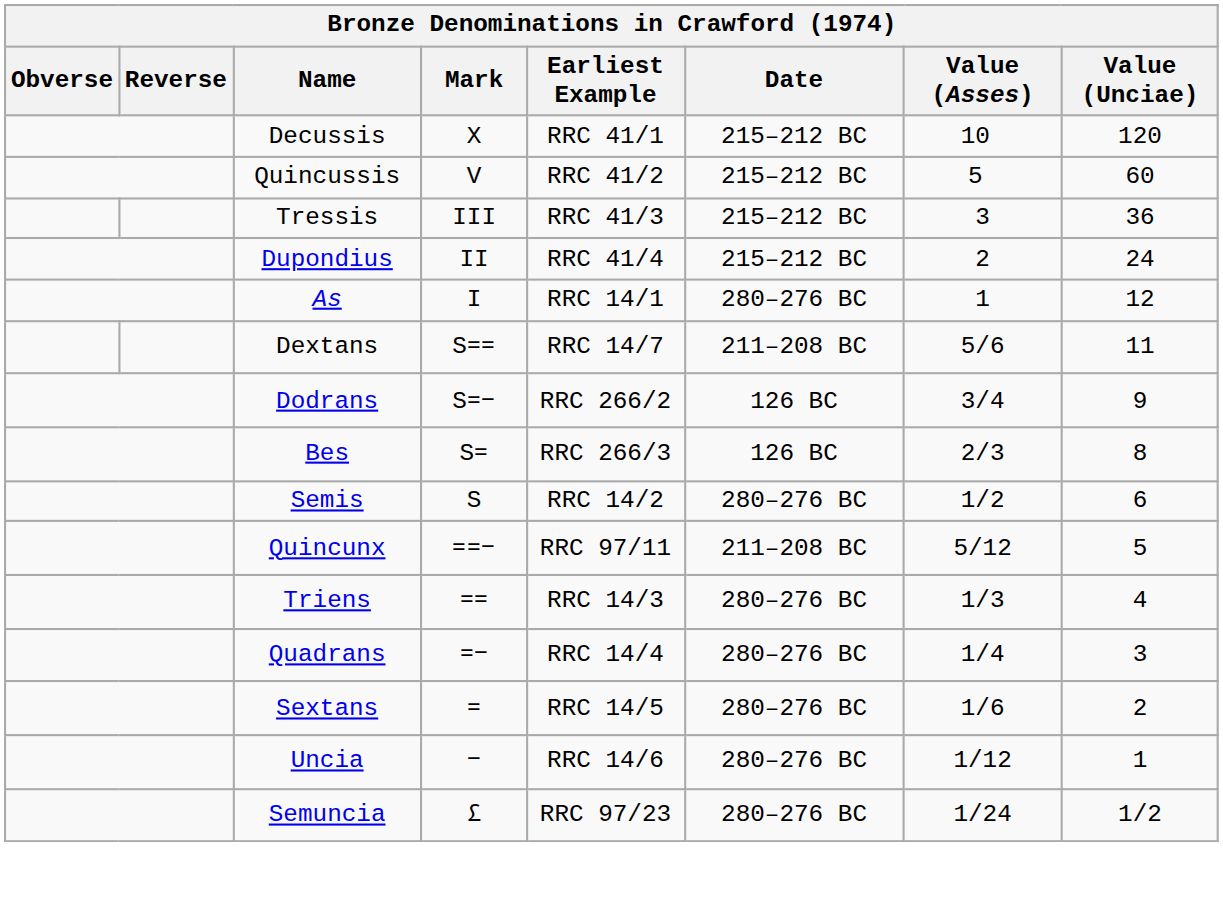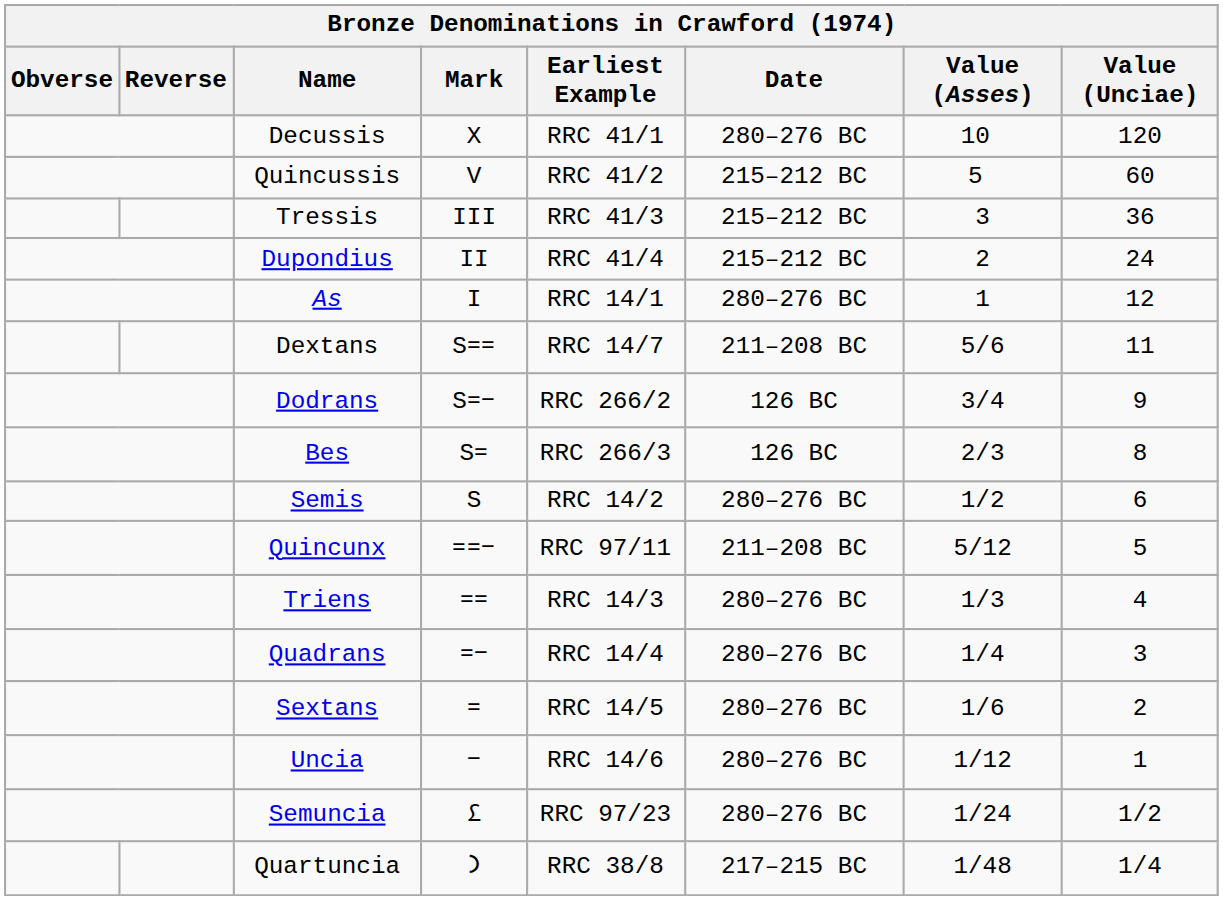 <table class="wikitable" style="font-size: 90%; text-align: left; ">
 <tr>
 <th colspan="8"><strong>Bronze Denominations in Crawford (1974)</strong></th>
 </tr>
 <tr>
 <th>Obverse</th>
 <th>Reverse</th>
 <th width="85" align="center">Name</th>
 <th width="45" align="center">Mark</th>
 <th width="70" align="center">Earliest Example</th>
 <th width="100" align="center">Date</th>
 <th width="70" align="center">Value  (<em>Asses</em>)</th>
 <th width="70"  align="center">Value (Unciae)</th>
 </tr>
 <tr>
 <td colspan="2"></td>
 <td align="center">Decussis</td>
 <td align="center">X</td>
 <td align="center">RRC 41/1</td>
-<td align="center">215–212 BC</td>
+<td align="center">280–276 BC</td>
 <td align="center">10 </td>
 <td align="center">120</td>
 </tr>
 <tr>
 <td colspan="2"></td>
 <td align="center">Quincussis</td>
 <td align="center">V</td>
 <td align="center">RRC 41/2</td>
 <td align="center">215–212 BC</td>
 <td align="center">5 </td>
 <td align="center">60</td>
 </tr>
 <tr>
 <td></td>
 <td></td>
 <td align="center">Tressis</td>
 <td align="center">III</td>
 <td align="center">RRC 41/3</td>
 <td align="center">215–212 BC</td>
 <td align="center">3</td>
 <td align="center">36</td>
 </tr>
 <tr>
 <td colspan="2"></td>
 <td align="center"><a href='#'>Dupondius</a></td>
 <td align="center">II</td>
 <td align="center">RRC 41/4</td>
 <td align="center">215–212 BC</td>
 <td align="center">2</td>
 <td align="center">24</td>
 </tr>
 <tr>
 <td colspan="2"></td>
 <td align="center"><em><a href='#'>As</a></em></td>
 <td align="center">I</td>
 <td align="center">RRC 14/1</td>
 <td align="center">280–276 BC</td>
 <td align="center">1</td>
 <td align="center">12</td>
 </tr>
 <tr>
 <td></td>
 <td></td>
 <td align="center">Dextans</td>
 <td align="center">S𐆐𐆐</td>
 <td align="center">RRC 14/7</td>
 <td align="center">211–208 BC</td>
 <td align="center">5/6</td>
 <td align="center">11</td>
 </tr>
 <tr>
 <td colspan="2"></td>
 <td align="center"><a href='#'>Dodrans</a></td>
 <td align="center">S𐆐𐆑</td>
 <td align="center">RRC 266/2</td>
 <td align="center">126 BC</td>
 <td align="center">3/4</td>
 <td align="center">9</td>
 </tr>
 <tr>
 <td colspan="2"></td>
 <td align="center"><a href='#'>Bes</a></td>
 <td align="center">S𐆐</td>
 <td align="center">RRC 266/3</td>
 <td align="center">126 BC</td>
 <td align="center">2/3</td>
 <td align="center">8</td>
 </tr>
 <tr>
 <td colspan="2"></td>
 <td align="center"><a href='#'>Semis</a></td>
 <td align="center">S</td>
 <td align="center">RRC 14/2</td>
 <td align="center">280–276 BC</td>
 <td align="center">1/2</td>
 <td align="center">6</td>
 </tr>
 <tr>
 <td colspan="2"></td>
 <td align="center"><a href='#'>Quincunx</a></td>
 <td align="center">𐆐𐆐𐆑</td>
 <td align="center">RRC 97/11</td>
 <td align="center">211–208 BC</td>
 <td align="center">5/12</td>
 <td align="center">5</td>
 </tr>
 <tr>
 <td colspan="2"></td>
 <td align="center"><a href='#'>Triens</a></td>
 <td align="center">𐆐𐆐</td>
 <td align="center">RRC 14/3</td>
 <td align="center">280–276 BC</td>
 <td align="center">1/3</td>
 <td align="center">4</td>
 </tr>
 <tr>
 <td colspan="2"></td>
 <td align="center"><a href='#'>Quadrans</a></td>
 <td align="center">𐆐𐆑</td>
 <td align="center">RRC 14/4</td>
 <td align="center">280–276 BC</td>
 <td align="center">1/4</td>
 <td align="center">3</td>
 </tr>
 <tr>
 <td colspan="2"></td>
 <td align="center"><a href='#'>Sextans</a></td>
 <td align="center">𐆐</td>
 <td align="center">RRC 14/5</td>
 <td align="center">280–276 BC</td>
 <td align="center">1/6</td>
 <td align="center">2</td>
 </tr>
 <tr>
 <td colspan="2"></td>
 <td align="center"><a href='#'>Uncia</a></td>
 <td align="center">𐆑</td>
 <td align="center">RRC 14/6</td>
 <td align="center">280–276 BC</td>
 <td align="center">1/12</td>
 <td align="center">1</td>
 </tr>
 <tr>
 <td colspan="2"></td>
 <td align="center"><a href='#'>Semuncia</a></td>
 <td align="center">𐆒</td>
 <td align="center">RRC 97/23</td>
 <td align="center">280–276 BC</td>
 <td align="center">1/24</td>
 <td align="center">1/2</td>
 </tr>
+<tr>
+<td></td>
+<td></td>
+<td align="center">Quartuncia</td>
+<td align="center">𐅀</td>
+<td align="center">RRC 38/8</td>
+<td align="center">217–215 BC</td>
+<td align="center">1/48</td>
+<td align="center">1/4</td>
+</tr>
 </table>
